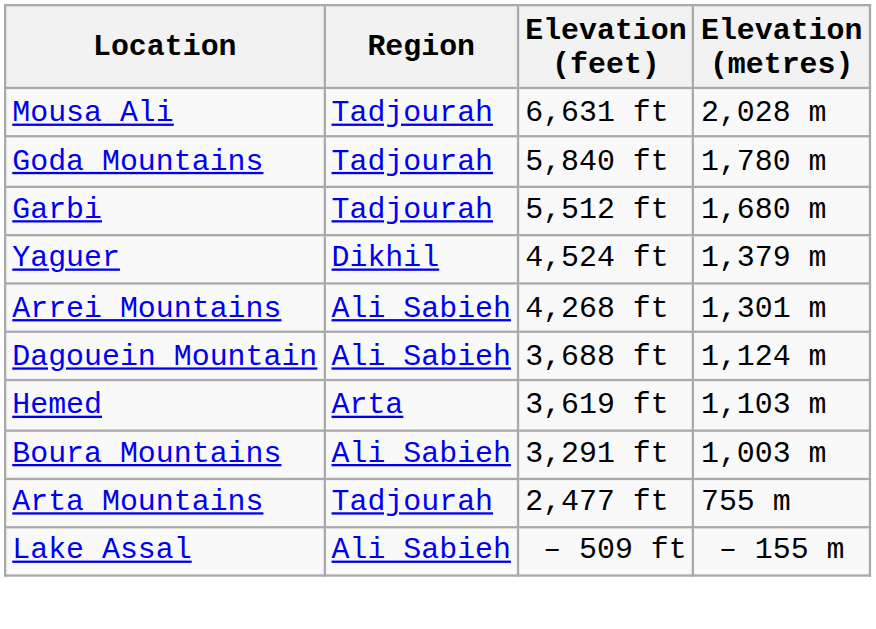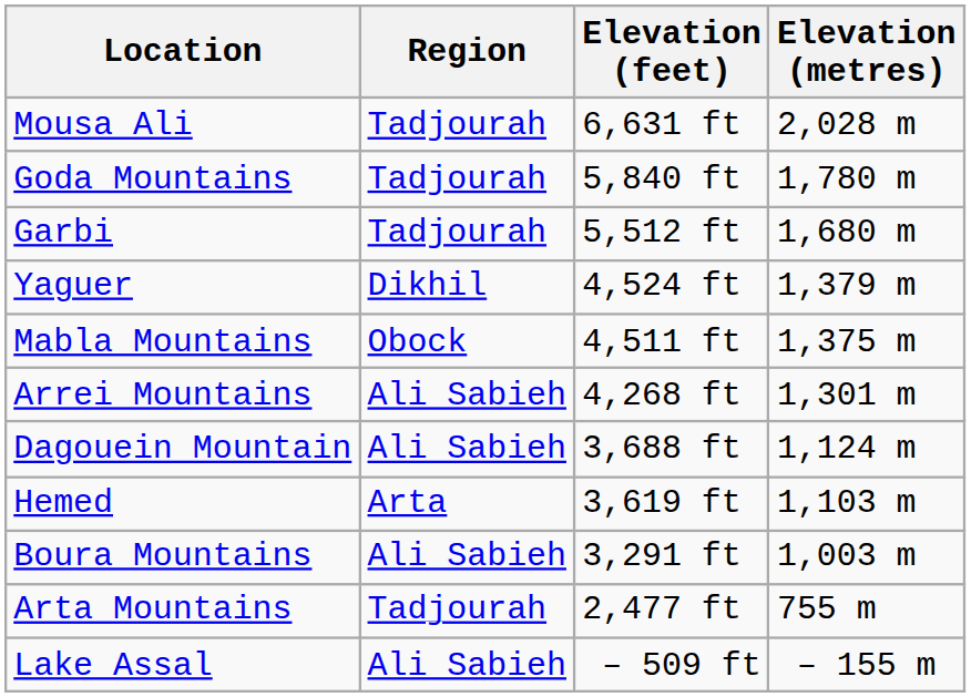 <table class="wikitable">
 <tr>
 <th>Location</th>
 <th>Region</th>
 <th>Elevation<br>(feet)</th>
 <th>Elevation<br>(metres)</th>
 </tr>
 <tr>
 <td><a href='#'>Mousa Ali</a></td>
 <td><a href='#'>Tadjourah</a></td>
 <td>6,631 ft</td>
 <td>2,028 m</td>
 </tr>
 <tr>
 <td><a href='#'>Goda Mountains</a></td>
 <td><a href='#'>Tadjourah</a></td>
 <td>5,840 ft</td>
 <td>1,780 m</td>
 </tr>
 <tr>
 <td><a href='#'>Garbi</a></td>
 <td><a href='#'>Tadjourah</a></td>
 <td>5,512 ft</td>
 <td>1,680 m</td>
 </tr>
 <tr>
 <td><a href='#'>Yaguer</a></td>
 <td><a href='#'>Dikhil</a></td>
 <td>4,524 ft</td>
 <td>1,379 m</td>
+</tr>
+<tr>
+<td><a href='#'>Mabla Mountains</a></td>
+<td><a href='#'>Obock</a></td>
+<td>4,511 ft</td>
+<td>1,375 m</td>
 </tr>
 <tr>
 <td><a href='#'>Arrei Mountains</a></td>
 <td><a href='#'>Ali Sabieh</a></td>
 <td>4,268 ft</td>
 <td>1,301 m</td>
 </tr>
 <tr>
 <td><a href='#'>Dagouein Mountain</a></td>
 <td><a href='#'>Ali Sabieh</a></td>
 <td>3,688 ft</td>
 <td>1,124 m</td>
 </tr>
 <tr>
 <td><a href='#'>Hemed</a></td>
 <td><a href='#'>Arta</a></td>
 <td>3,619 ft</td>
 <td>1,103 m</td>
 </tr>
 <tr>
 <td><a href='#'>Boura Mountains</a></td>
 <td><a href='#'>Ali Sabieh</a></td>
 <td>3,291 ft</td>
 <td>1,003 m</td>
 </tr>
 <tr>
 <td><a href='#'>Arta Mountains</a></td>
 <td><a href='#'>Tadjourah</a></td>
 <td>2,477 ft</td>
 <td>755 m</td>
 </tr>
 <tr>
 <td><a href='#'>Lake Assal</a></td>
 <td><a href='#'>Ali Sabieh</a></td>
 <td> – 509 ft</td>
 <td> – 155 m</td>
 </tr>
 </table>
